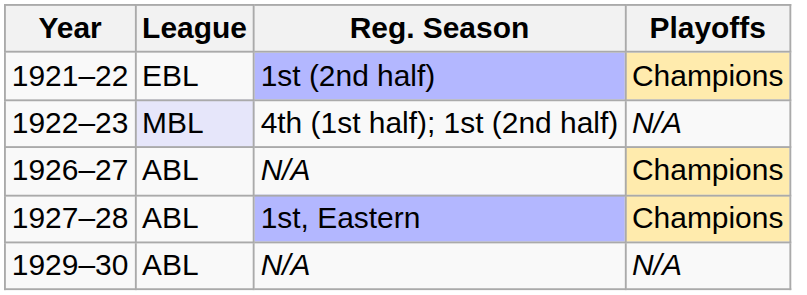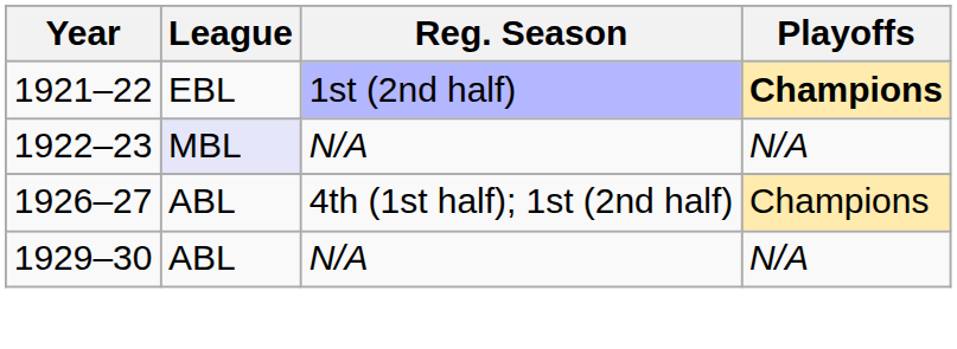 <table class="wikitable">
 <tr>
 <th>Year</th>
 <th>League</th>
 <th>Reg. Season</th>
 <th>Playoffs</th>
 </tr>
 <tr>
 <td>1921–22</td>
 <td>EBL</td>
 <td style="background:#b3b7ff;">1st (2nd half)</td>
-<td style="background:#ffebad;">Champions</td>
+<td style="background:#ffebad;"><strong>Champions</strong></td>
 </tr>
 <tr>
 <td>1922–23</td>
 <td style="background: lavender;">MBL</td>
-<td>4th (1st half); 1st (2nd half)</td>
+<td><em>N/A</em></td>
 <td><em>N/A</em></td>
 </tr>
 <tr>
 <td>1926–27</td>
 <td>ABL</td>
-<td><em>N/A</em></td>
-<td style="background:#ffebad;">Champions</td>
-</tr>
-<tr>
-<td>1927–28</td>
-<td>ABL</td>
-<td style="background:#b3b7ff;">1st, Eastern</td>
+<td>4th (1st half); 1st (2nd half)</td>
 <td style="background:#ffebad;">Champions</td>
 </tr>
 <tr>
 <td>1929–30</td>
 <td>ABL</td>
 <td><em>N/A</em></td>
 <td><em>N/A</em></td>
 </tr>
 </table>
